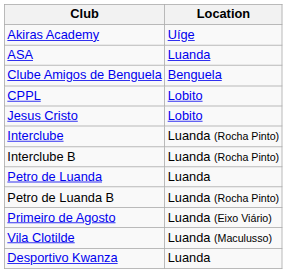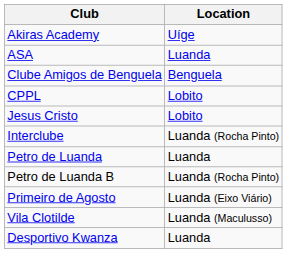 <table class="wikitable sortable">
 <tr>
 <th>Club</th>
 <th>Location</th>
 </tr>
 <tr>
 <td><a href='#'>Akiras Academy</a></td>
 <td><a href='#'>Uíge</a></td>
 </tr>
 <tr>
 <td><a href='#'>ASA</a></td>
 <td><a href='#'>Luanda</a></td>
 </tr>
 <tr>
 <td><a href='#'>Clube Amigos de Benguela</a></td>
 <td><a href='#'>Benguela</a></td>
 </tr>
 <tr>
 <td><a href='#'>CPPL</a></td>
 <td><a href='#'>Lobito</a></td>
 </tr>
 <tr>
 <td><a href='#'>Jesus Cristo</a></td>
 <td><a href='#'>Lobito</a></td>
 </tr>
 <tr>
 <td><a href='#'>Interclube</a></td>
 <td>Luanda <small>(Rocha Pinto)</small></td>
 </tr>
 <tr>
-<td>Interclube B</td>
-<td>Luanda <small>(Rocha Pinto)</small></td>
-</tr>
-<tr>
 <td><a href='#'>Petro de Luanda</a></td>
 <td>Luanda</td>
 </tr>
 <tr>
 <td>Petro de Luanda B</td>
 <td>Luanda <small>(Rocha Pinto)</small></td>
 </tr>
 <tr>
 <td><a href='#'>Primeiro de Agosto</a></td>
 <td>Luanda <small>(Eixo Viário)</small></td>
 </tr>
 <tr>
 <td><a href='#'>Vila Clotilde</a></td>
 <td>Luanda <small>(Maculusso)</small></td>
 </tr>
 <tr>
 <td><a href='#'>Desportivo Kwanza</a></td>
 <td>Luanda</td>
 </tr>
 </table>
